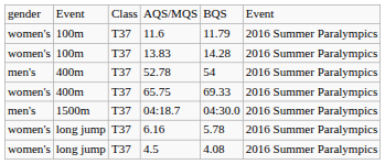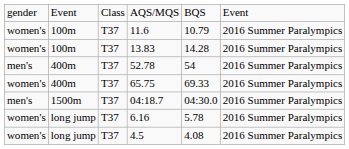 <table class="wikitable">
 <tr>
 <td>gender</td>
 <td>Event</td>
 <td>Class</td>
 <td>AQS/MQS</td>
 <td>BQS</td>
 <td>Event</td>
 </tr>
 <tr>
 <td>women's</td>
 <td>100m</td>
 <td>T37</td>
 <td>11.6</td>
-<td>11.79</td>
+<td>10.79</td>
 <td>2016 Summer Paralympics</td>
 </tr>
 <tr>
 <td>women's</td>
 <td>100m</td>
 <td>T37</td>
 <td>13.83</td>
 <td>14.28</td>
 <td>2016 Summer Paralympics</td>
 </tr>
 <tr>
 <td>men's</td>
 <td>400m</td>
 <td>T37</td>
 <td>52.78</td>
 <td>54</td>
 <td>2016 Summer Paralympics</td>
 </tr>
 <tr>
 <td>women's</td>
 <td>400m</td>
 <td>T37</td>
 <td>65.75</td>
 <td>69.33</td>
 <td>2016 Summer Paralympics</td>
 </tr>
 <tr>
 <td>men's</td>
 <td>1500m</td>
 <td>T37</td>
 <td>04:18.7</td>
 <td>04:30.0</td>
 <td>2016 Summer Paralympics</td>
 </tr>
 <tr>
 <td>women's</td>
 <td>long jump</td>
 <td>T37</td>
 <td>6.16</td>
 <td>5.78</td>
 <td>2016 Summer Paralympics</td>
 </tr>
 <tr>
 <td>women's</td>
 <td>long jump</td>
 <td>T37</td>
 <td>4.5</td>
 <td>4.08</td>
 <td>2016 Summer Paralympics</td>
 </tr>
 </table>
